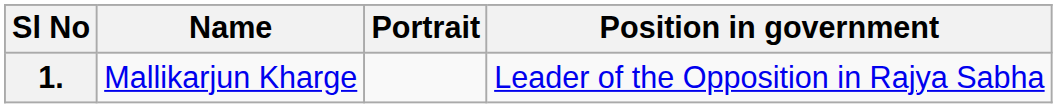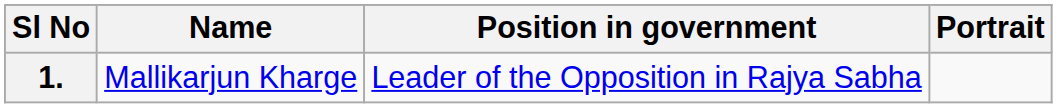 <table class="sortable wikitable">
 <tr>
 <th style="text-align:center;">Sl No</th>
 <th style="text-align:center;">Name</th>
+<th style="text-align:center;">Position in government</th>
 <th style="text-align:center;">Portrait</th>
-<th style="text-align:center;">Position in government</th>
 </tr>
 <tr style="text-align:left;">
 <th>1.</th>
 <td><a href='#'>Mallikarjun Kharge</a></td>
+<td><a href='#'>Leader of the Opposition in Rajya Sabha</a></td>
 <td></td>
-<td><a href='#'>Leader of the Opposition in Rajya Sabha</a></td>
 </tr>
 </table>
